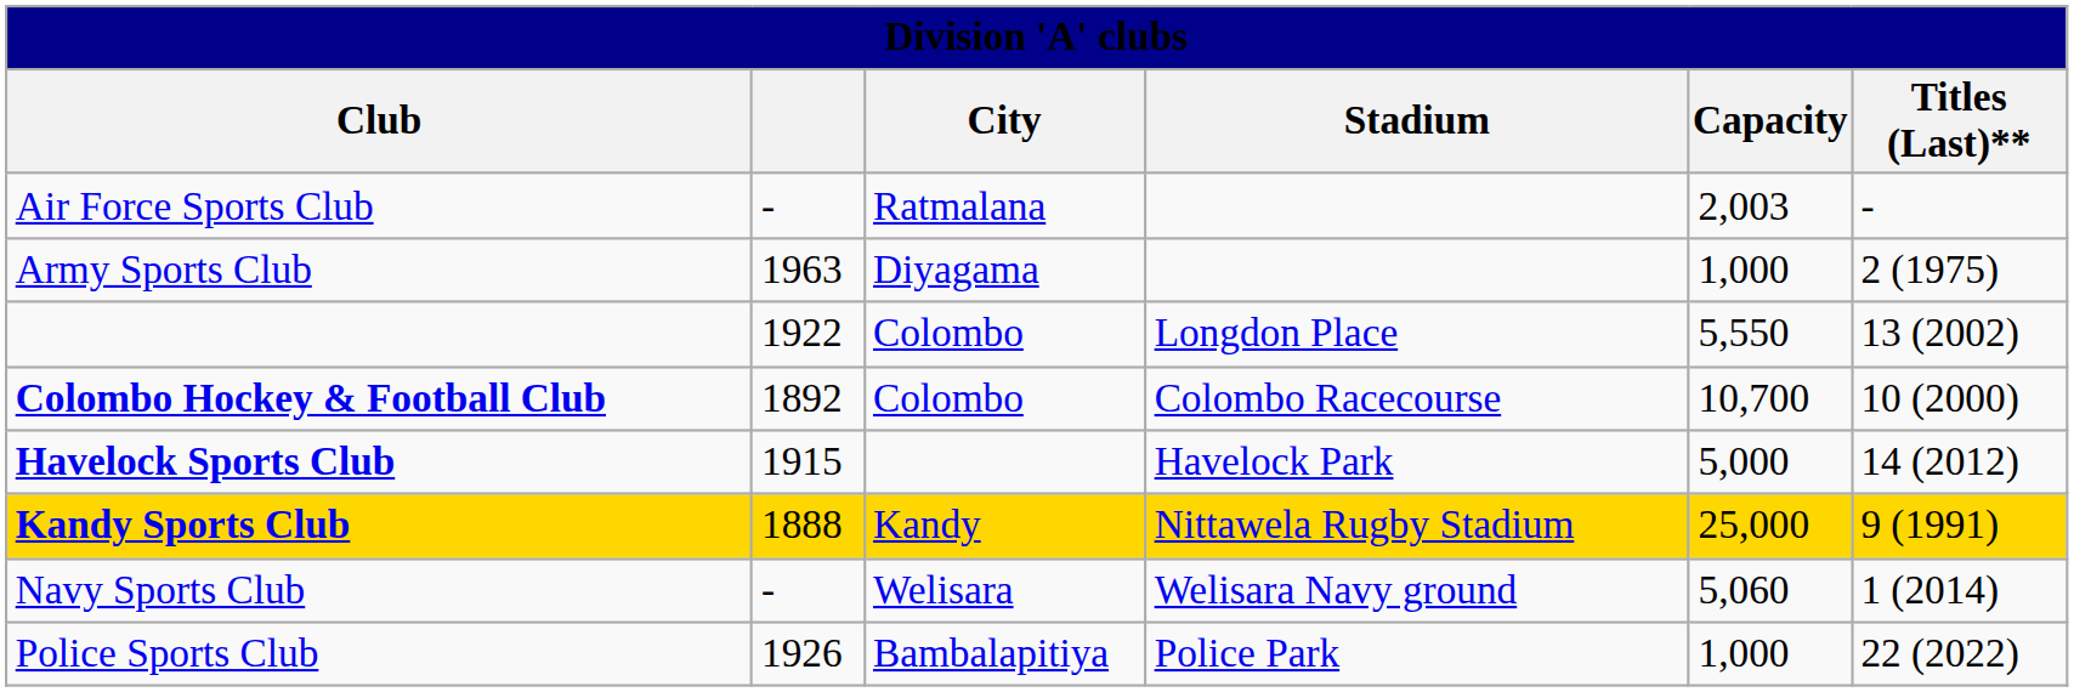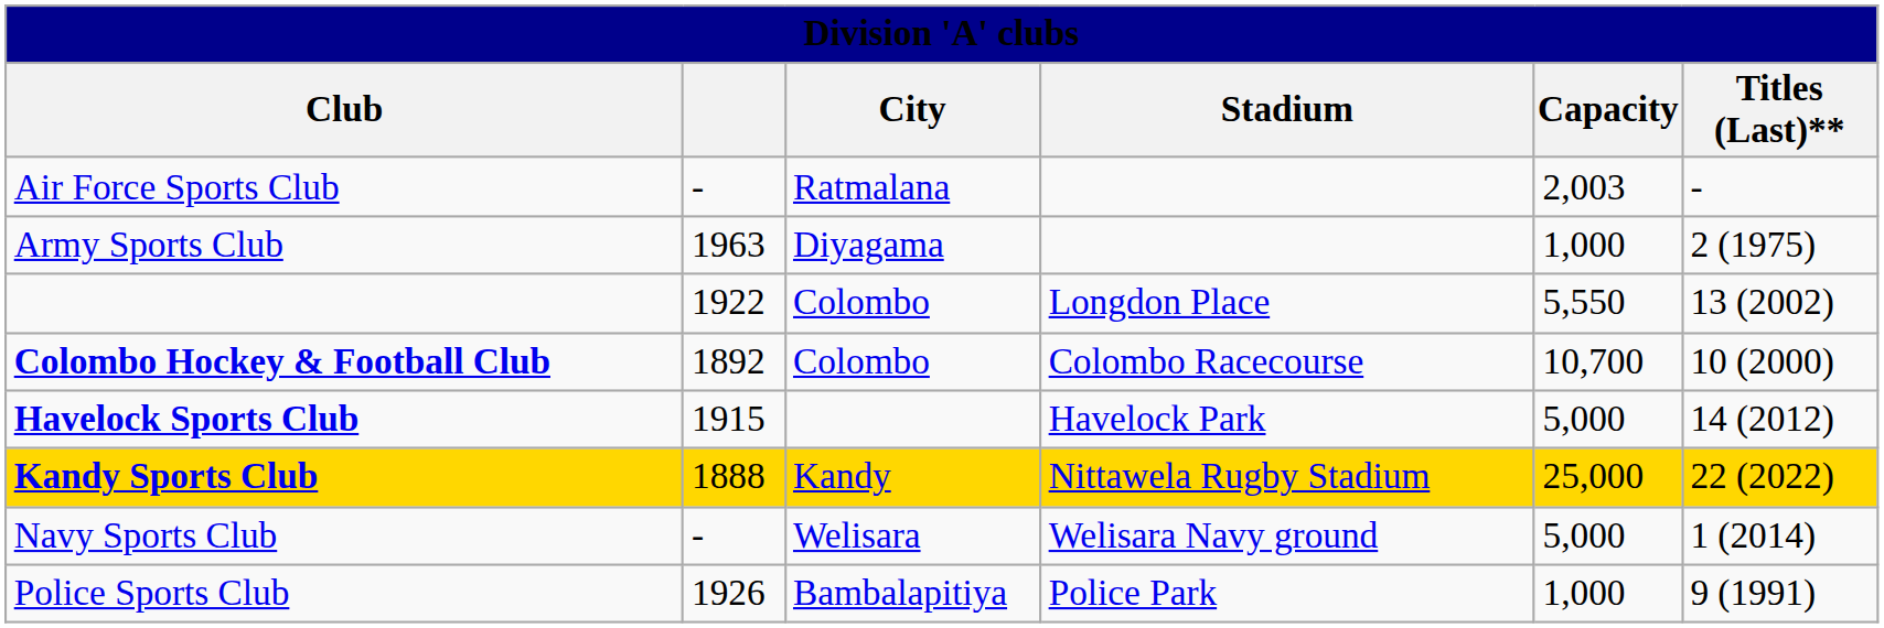 <table class="wikitable">
 <tr>
 <td style="background:darkblue; text-align:center;" colspan=100%><strong><span>Division 'A' clubs</span></strong></td>
 </tr>
 <tr style="background:white;">
 <th style="width:18.0em;">Club</th>
 <th style="width:2.3em;"></th>
 <th style="width:6.5em;">City</th>
 <th style="width:13.0em;">Stadium</th>
 <th style="width:3.2em; padding:1px;">Capacity</th>
 <th style="width:5.0em; padding:2px;">Titles (Last)**</th>
 </tr>
 <tr>
 <td> <a href='#'>Air Force Sports Club</a></td>
 <td>-</td>
 <td><a href='#'>Ratmalana</a></td>
 <td style="padding-right:2px;"><a href='#'></a></td>
 <td>2,003</td>
 <td>-</td>
 </tr>
 <tr>
 <td> <a href='#'>Army Sports Club</a></td>
 <td>1963</td>
 <td><a href='#'>Diyagama</a></td>
 <td><a href='#'></a></td>
 <td>1,000</td>
 <td>2 (1975)</td>
 </tr>
 <tr>
 <td style="padding-right:2px;"> <strong></strong></td>
 <td>1922</td>
 <td><a href='#'>Colombo</a></td>
 <td><a href='#'>Longdon Place</a></td>
 <td>5,550</td>
 <td>13 (2002)</td>
 </tr>
 <tr>
 <td> <strong><a href='#'>Colombo Hockey & Football Club</a> </strong></td>
 <td>1892</td>
 <td><a href='#'>Colombo</a></td>
 <td><a href='#'>Colombo Racecourse</a></td>
 <td>10,700</td>
 <td>10 (2000)</td>
 </tr>
 <tr>
 <td> <strong><a href='#'>Havelock Sports Club</a></strong></td>
 <td>1915</td>
 <td style="padding-right:2px;"></td>
 <td><a href='#'>Havelock Park</a></td>
 <td>5,000</td>
 <td>14 (2012)</td>
 </tr>
 <tr style="background:gold;">
 <td> <strong><a href='#'>Kandy Sports Club</a></strong></td>
 <td>1888</td>
 <td><a href='#'>Kandy</a></td>
 <td><a href='#'>Nittawela Rugby Stadium</a></td>
 <td>25,000</td>
-<td>9 (1991)</td>
+<td>22 (2022)</td>
 </tr>
 <tr>
 <td> <a href='#'>Navy Sports Club</a></td>
 <td>-</td>
 <td><a href='#'>Welisara</a></td>
 <td><a href='#'>Welisara Navy ground</a></td>
-<td>5,060</td>
+<td>5,000</td>
 <td>1 (2014)</td>
 </tr>
 <tr>
 <td> <a href='#'>Police Sports Club</a></td>
 <td>1926</td>
 <td style="padding-right:2px;"><a href='#'>Bambalapitiya</a></td>
 <td><a href='#'>Police Park</a></td>
 <td>1,000</td>
-<td>22 (2022)</td>
+<td>9 (1991)</td>
 </tr>
 </table>
